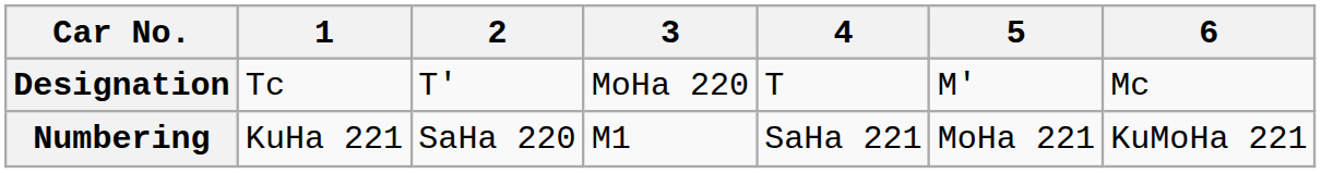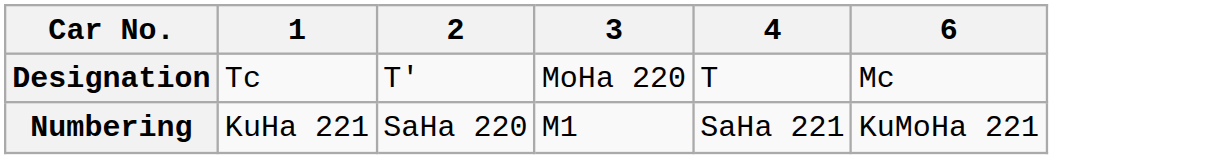 <table class="wikitable">
 <tr>
 <th>Car No.</th>
 <th>1</th>
 <th>2</th>
 <th>3</th>
 <th>4</th>
-<th>5</th>
 <th>6</th>
 </tr>
 <tr>
 <th>Designation</th>
 <td>Tc</td>
 <td>T'</td>
 <td>MoHa 220</td>
 <td>T</td>
-<td>M'</td>
 <td>Mc</td>
 </tr>
 <tr>
 <th>Numbering</th>
 <td>KuHa 221</td>
 <td>SaHa 220</td>
 <td>M1</td>
 <td>SaHa 221</td>
-<td>MoHa 221</td>
 <td>KuMoHa 221</td>
 </tr>
 </table>
